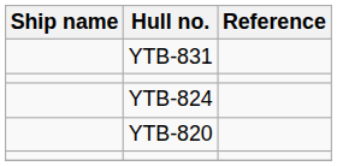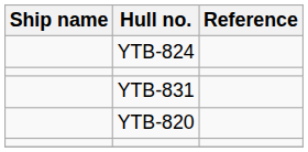 <table class="wikitable sortable nowraplinks">
 <tr>
 <th>Ship name</th>
 <th>Hull no.</th>
 <th class="unsortable">Reference</th>
 </tr>
 <tr>
 <td></td>
-<td>YTB-831</td>
+<td>YTB-824</td>
 <td></td>
 </tr>
 <tr>
 <td></td>
 <td></td>
 <td></td>
 </tr>
 <tr>
 <td></td>
-<td>YTB-824</td>
+<td>YTB-831</td>
 <td></td>
 </tr>
 <tr>
 <td></td>
 <td>YTB-820</td>
 <td></td>
 </tr>
 <tr>
 <td></td>
 <td></td>
 <td></td>
 </tr>
 <tr>
 </tr>
 </table>
